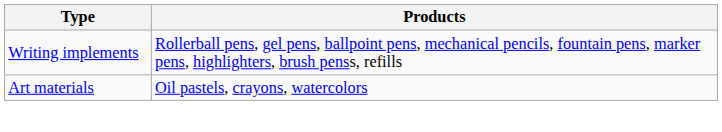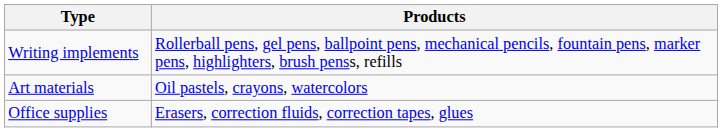 <table class="wikitable" width="700px">
 <tr>
 <th width= 150px>Type</th>
 <th width = 650px>Products</th>
 </tr>
 <tr>
 <td><a href='#'>Writing implements</a></td>
 <td><a href='#'>Rollerball pens</a>, <a href='#'>gel pens</a>, <a href='#'>ballpoint pens</a>, <a href='#'>mechanical pencils</a>, <a href='#'>fountain pens</a>,  <a href='#'>marker pens</a>, <a href='#'>highlighters</a>, <a href='#'>brush pens</a>s, refills</td>
 </tr>
 <tr>
 <td><a href='#'>Art materials</a></td>
 <td><a href='#'>Oil pastels</a>, <a href='#'>crayons</a>, <a href='#'>watercolors</a></td>
 </tr>
+<tr>
+<td><a href='#'>Office supplies</a></td>
+<td><a href='#'>Erasers</a>, <a href='#'>correction fluids</a>, <a href='#'>correction tapes</a>, <a href='#'>glues</a></td>
+</tr>
 </table>
